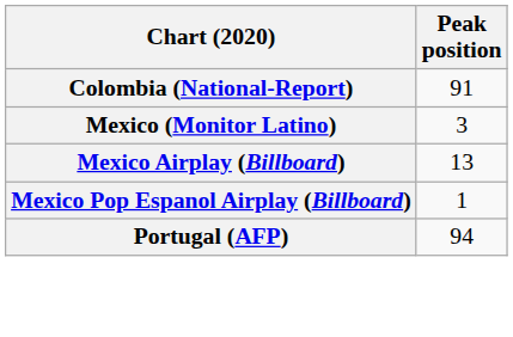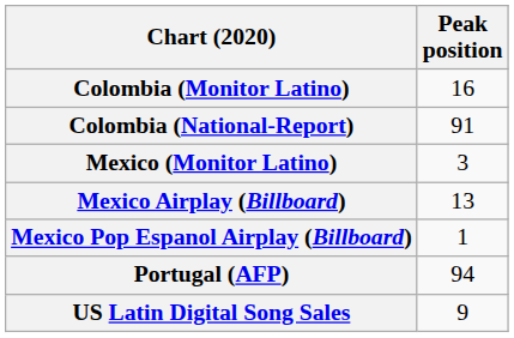 <table class="wikitable sortable plainrowheaders" style="text-align:center">
 <tr>
 <th scope="col">Chart (2020)</th>
 <th scope="col">Peak<br>position</th>
+</tr>
+<tr>
+<th scope="row">Colombia (<a href='#'>Monitor Latino</a>)</th>
+<td>16</td>
 </tr>
 <tr>
 <th scope="row">Colombia (<a href='#'>National-Report</a>)</th>
 <td>91</td>
 </tr>
 <tr>
 <th scope="row">Mexico (<a href='#'>Monitor Latino</a>)</th>
 <td>3</td>
 </tr>
 <tr>
 <th scope="row"><a href='#'>Mexico Airplay</a> (<em><a href='#'>Billboard</a></em>)</th>
 <td>13</td>
 </tr>
 <tr>
 <th scope="row"><a href='#'>Mexico Pop Espanol Airplay</a> (<em><a href='#'>Billboard</a></em>)</th>
 <td>1</td>
 </tr>
 <tr>
 <th scope="row">Portugal (<a href='#'>AFP</a>)</th>
 <td>94</td>
 </tr>
+<tr>
+<th scope="row">US <a href='#'>Latin Digital Song Sales</a></th>
+<td>9</td>
+</tr>
 </table>
